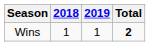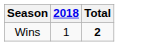 <table class="wikitable">
 <tr>
 <th>Season</th>
 <th><a href='#'>2018</a></th>
-<th><a href='#'>2019</a></th>
 <th><strong>Total</strong></th>
 </tr>
 <tr align=center>
 <td>Wins</td>
 <td>1</td>
-<td>1</td>
 <td><strong>2</strong></td>
 </tr>
 </table>
